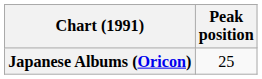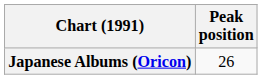 <table class="wikitable plainrowheaders" style="text-align:center">
 <tr>
 <th scope="col">Chart (1991)</th>
 <th scope="col">Peak<br> position</th>
 </tr>
 <tr>
 <th scope="row">Japanese Albums (<a href='#'>Oricon</a>)</th>
-<td>25</td>
+<td>26</td>
 </tr>
 </table>
